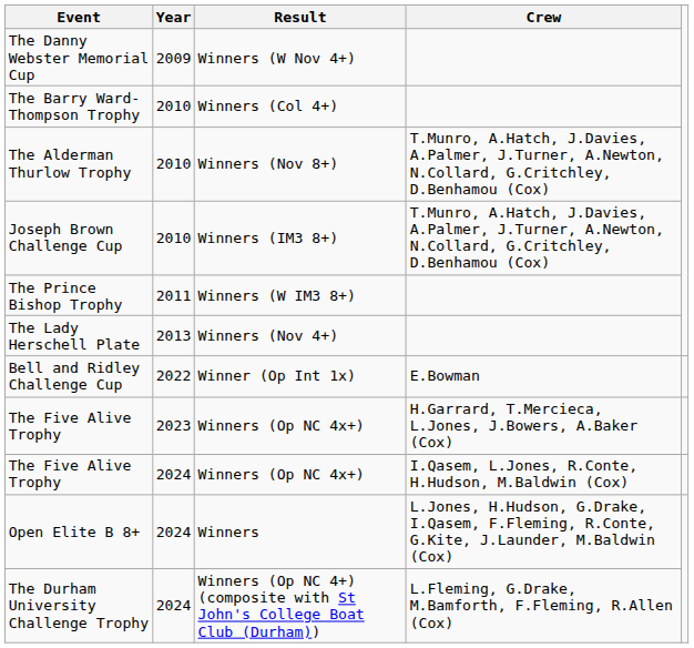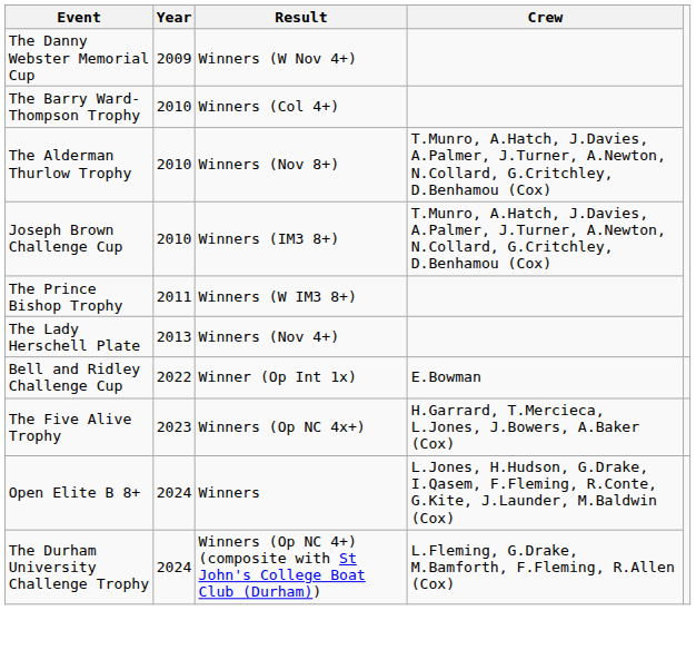 <table class="wikitable">
 <tr>
 <th>Event</th>
 <th>Year</th>
 <th>Result</th>
 <th>Crew</th>
 </tr>
 <tr>
 <td>The Danny Webster Memorial Cup</td>
 <td>2009</td>
 <td>Winners (W Nov 4+)</td>
 <td></td>
 </tr>
 <tr>
 <td>The Barry Ward-Thompson Trophy</td>
 <td>2010</td>
 <td>Winners (Col 4+)</td>
 <td></td>
 </tr>
 <tr>
 <td>The Alderman Thurlow Trophy</td>
 <td>2010</td>
 <td>Winners (Nov 8+)</td>
 <td>T.Munro, A.Hatch, J.Davies, A.Palmer, J.Turner, A.Newton, N.Collard, G.Critchley, D.Benhamou (Cox)</td>
 </tr>
 <tr>
 <td>Joseph Brown Challenge Cup</td>
 <td>2010</td>
 <td>Winners (IM3 8+)</td>
 <td>T.Munro, A.Hatch, J.Davies, A.Palmer, J.Turner, A.Newton, N.Collard, G.Critchley, D.Benhamou (Cox)</td>
 </tr>
 <tr>
 <td>The Prince Bishop Trophy</td>
 <td>2011</td>
 <td>Winners (W IM3 8+)</td>
 <td></td>
 </tr>
 <tr>
 <td>The Lady Herschell Plate</td>
 <td>2013</td>
 <td>Winners (Nov 4+)</td>
 <td></td>
 </tr>
 <tr>
 <td>Bell and Ridley Challenge Cup</td>
 <td>2022</td>
 <td>Winner (Op Int 1x)</td>
 <td>E.Bowman</td>
 <td></td>
 </tr>
 <tr>
 <td>The Five Alive Trophy</td>
 <td>2023</td>
 <td>Winners (Op NC 4x+)</td>
 <td>H.Garrard, T.Mercieca, L.Jones, J.Bowers, A.Baker (Cox)</td>
 <td></td>
 </tr>
 <tr>
-<td>The Five Alive Trophy</td>
-<td>2024</td>
-<td>Winners (Op NC 4x+)</td>
-<td>I.Qasem, L.Jones, R.Conte, H.Hudson, M.Baldwin (Cox)</td>
-<td></td>
-</tr>
-<tr>
 <td>Open Elite B 8+</td>
 <td>2024</td>
 <td>Winners</td>
 <td>L.Jones, H.Hudson, G.Drake, I.Qasem, F.Fleming, R.Conte, G.Kite, J.Launder, M.Baldwin (Cox)</td>
 </tr>
 <tr>
 <td>The Durham University Challenge Trophy</td>
 <td>2024</td>
 <td>Winners (Op NC 4+) (composite with <a href='#'>St John's College Boat Club (Durham)</a>)</td>
 <td>L.Fleming, G.Drake, M.Bamforth, F.Fleming, R.Allen (Cox)</td>
 </tr>
 </table>
